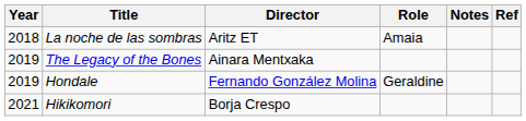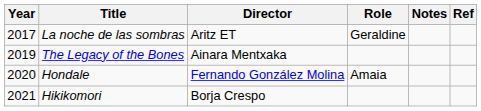 <table class="wikitable sortable">
 <tr>
 <th>Year</th>
 <th>Title</th>
 <th>Director</th>
 <th>Role</th>
 <th class="unsortable">Notes</th>
 <th>Ref</th>
 </tr>
 <tr>
-<td>2018</td>
+<td>2017</td>
 <td><em>La noche de las sombras</em></td>
 <td>Aritz ET</td>
-<td>Amaia</td>
+<td>Geraldine</td>
 <td></td>
 <td></td>
 </tr>
 <tr>
 <td>2019</td>
 <td><em><a href='#'>The Legacy of the Bones</a></em></td>
 <td>Ainara Mentxaka</td>
 <td></td>
 <td></td>
 <td></td>
 </tr>
 <tr>
-<td>2019</td>
+<td>2020</td>
 <td><em>Hondale</em></td>
 <td><a href='#'>Fernando González Molina</a></td>
-<td>Geraldine</td>
+<td>Amaia</td>
 <td></td>
 <td></td>
 </tr>
 <tr>
 <td>2021</td>
 <td><em>Hikikomori</em></td>
 <td>Borja Crespo</td>
 <td></td>
 <td></td>
 <td></td>
 </tr>
 </table>
